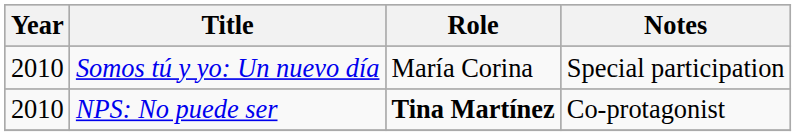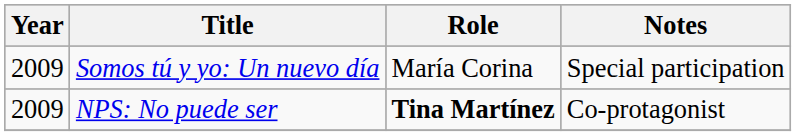 <table class="wikitable sortable">
 <tr>
 <th>Year</th>
 <th>Title</th>
 <th>Role</th>
 <th>Notes</th>
 </tr>
 <tr>
-<td>2010</td>
+<td>2009</td>
 <td><em><a href='#'>Somos tú y yo: Un nuevo día</a></em></td>
 <td>María Corina</td>
 <td>Special participation</td>
 </tr>
 <tr>
-<td>2010</td>
+<td>2009</td>
 <td><em><a href='#'>NPS: No puede ser</a></em></td>
 <td><strong>Tina Martínez</strong></td>
 <td>Co-protagonist</td>
 </tr>
 <tr>
 </tr>
 </table>
